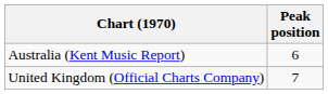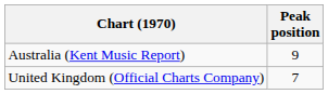 <table class="wikitable">
 <tr>
 <th>Chart (1970)</th>
 <th>Peak<br>position</th>
 </tr>
 <tr>
 <td>Australia (<a href='#'>Kent Music Report</a>)</td>
-<td style="text-align:center;">6</td>
+<td style="text-align:center;">9</td>
 </tr>
 <tr>
 <td>United Kingdom (<a href='#'>Official Charts Company</a>)</td>
 <td style="text-align:center;">7</td>
 </tr>
 </table>
